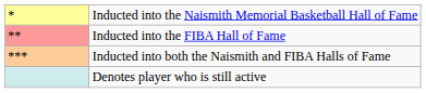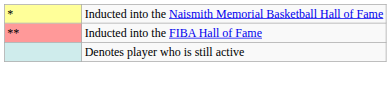 <table class="wikitable sortable">
 <tr>
 <td style="background-color:#FFFF99; border:1px solid #aaaaaa; width:6em">*</td>
 <td>Inducted into the <a href='#'>Naismith Memorial Basketball Hall of Fame</a></td>
 </tr>
 <tr>
 <td style="background-color:#FF9999; border:1px solid #aaaaaa; width:6em">**</td>
 <td>Inducted into the <a href='#'>FIBA Hall of Fame</a></td>
 </tr>
 <tr>
-<td style="background-color:#FFCC99; border:1px solid #aaaaaa; width:6em">***</td>
-<td>Inducted into both the Naismith and FIBA Halls of Fame</td>
-</tr>
-<tr>
 <td style="background-color:#CFECEC; border:1px solid #aaaaaa; width:6em"></td>
 <td>Denotes player who is still active</td>
 </tr>
 </table>
